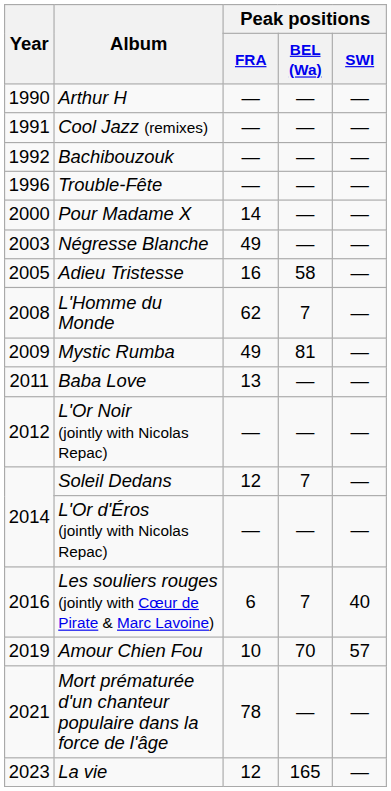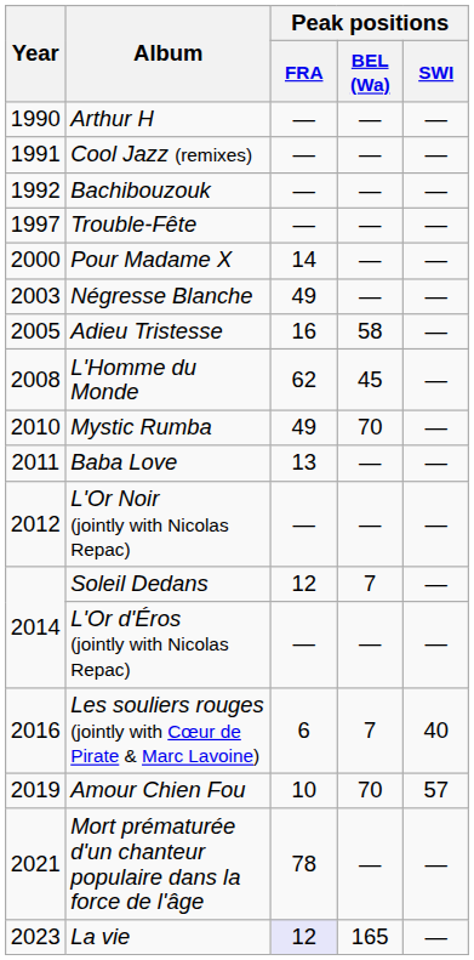 <table class="wikitable">
 <tr>
 <th rowspan="2" style="text-align:center; width:10px;">Year</th>
 <th rowspan="2" style="text-align:center; width:140px;">Album</th>
 <th style="text-align:center;" colspan=3>Peak positions</th>
 </tr>
 <tr>
 <th width="40"><small><a href='#'>FRA</a></small><br></th>
 <th width="40"><small><a href='#'>BEL <br>(Wa)</a></small><br></th>
 <th width="40"><small><a href='#'>SWI</a></small><br></th>
 </tr>
 <tr>
 <td style="text-align:center;">1990</td>
 <td><em>Arthur H</em></td>
 <td style="text-align:center;">—</td>
 <td style="text-align:center;">—</td>
 <td style="text-align:center;">—</td>
 </tr>
 <tr>
 <td style="text-align:center;">1991</td>
 <td><em>Cool Jazz</em> <small>(remixes)</small></td>
 <td style="text-align:center;">—</td>
 <td style="text-align:center;">—</td>
 <td style="text-align:center;">—</td>
 </tr>
 <tr>
 <td style="text-align:center;">1992</td>
 <td><em>Bachibouzouk</em></td>
 <td style="text-align:center;">—</td>
 <td style="text-align:center;">—</td>
 <td style="text-align:center;">—</td>
 </tr>
 <tr>
-<td style="text-align:center;">1996</td>
+<td style="text-align:center;">1997</td>
 <td><em>Trouble-Fête</em></td>
 <td style="text-align:center;">—</td>
 <td style="text-align:center;">—</td>
 <td style="text-align:center;">—</td>
 </tr>
 <tr>
 <td style="text-align:center;">2000</td>
 <td><em>Pour Madame X</em></td>
 <td style="text-align:center;">14</td>
 <td style="text-align:center;">—</td>
 <td style="text-align:center;">—</td>
 </tr>
 <tr>
 <td style="text-align:center;">2003</td>
 <td><em>Négresse Blanche</em></td>
 <td style="text-align:center;">49</td>
 <td style="text-align:center;">—</td>
 <td style="text-align:center;">—</td>
 </tr>
 <tr>
 <td style="text-align:center;">2005</td>
 <td><em>Adieu Tristesse</em></td>
 <td style="text-align:center;">16</td>
 <td style="text-align:center;">58</td>
 <td style="text-align:center;">—</td>
 </tr>
 <tr>
 <td style="text-align:center;">2008</td>
 <td><em>L'Homme du Monde</em></td>
 <td style="text-align:center;">62</td>
-<td style="text-align:center;">7</td>
+<td style="text-align:center;">45</td>
 <td style="text-align:center;">—</td>
 </tr>
 <tr>
-<td style="text-align:center;">2009</td>
+<td style="text-align:center;">2010</td>
 <td><em>Mystic Rumba</em></td>
 <td style="text-align:center;">49</td>
-<td style="text-align:center;">81</td>
+<td style="text-align:center;">70</td>
 <td style="text-align:center;">—</td>
 </tr>
 <tr>
 <td style="text-align:center;">2011</td>
 <td><em>Baba Love</em></td>
 <td style="text-align:center;">13</td>
 <td style="text-align:center;">—</td>
 <td style="text-align:center;">—</td>
 </tr>
 <tr>
 <td style="text-align:center;">2012</td>
 <td><em>L'Or Noir</em> <br><small>(jointly with Nicolas Repac)</small></td>
 <td style="text-align:center;">—</td>
 <td style="text-align:center;">—</td>
 <td style="text-align:center;">—</td>
 </tr>
 <tr>
 <td style="text-align:center;" rowspan=2>2014</td>
 <td><em>Soleil Dedans</em></td>
 <td style="text-align:center;">12</td>
 <td style="text-align:center;">7</td>
 <td style="text-align:center;">—</td>
 </tr>
 <tr>
 <td><em>L'Or d'Éros</em> <br><small>(jointly with Nicolas Repac)</small></td>
 <td style="text-align:center;">—</td>
 <td style="text-align:center;">—</td>
 <td style="text-align:center;">—</td>
 </tr>
 <tr>
 <td style="text-align:center;">2016</td>
 <td><em>Les souliers rouges</em> <br><small>(jointly with <a href='#'>Cœur de Pirate</a> & <a href='#'>Marc Lavoine</a>)</small></td>
 <td style="text-align:center;">6</td>
 <td style="text-align:center;">7</td>
 <td style="text-align:center;">40</td>
 </tr>
 <tr>
 <td style="text-align:center;">2019</td>
 <td><em>Amour Chien Fou</em></td>
 <td style="text-align:center;">10</td>
 <td style="text-align:center;">70</td>
 <td style="text-align:center;">57</td>
 </tr>
 <tr>
 <td style="text-align:center;">2021</td>
 <td><em>Mort prématurée d'un chanteur populaire dans la force de l'âge</em></td>
 <td style="text-align:center;">78</td>
 <td style="text-align:center;">—</td>
 <td style="text-align:center;">—</td>
 </tr>
 <tr>
 <td style="text-align:center;">2023</td>
 <td><em>La vie</em></td>
-<td style="text-align:center;">12</td>
+<td style="background: lavender; text-align:center;">12</td>
 <td style="text-align:center;">165</td>
 <td style="text-align:center;">—</td>
 </tr>
 </table>
